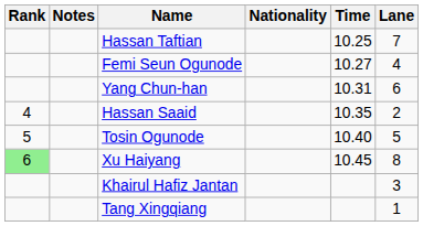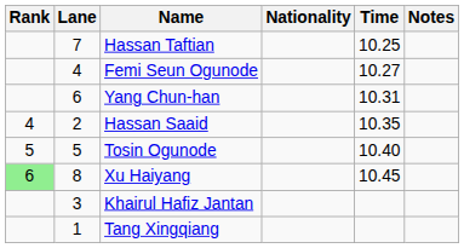 <table class="wikitable sortable" style="text-align:center">
 <tr>
 <th>Rank</th>
-<th>Notes</th>
+<th>Lane</th>
 <th>Name</th>
 <th>Nationality</th>
 <th>Time</th>
-<th>Lane</th>
+<th>Notes</th>
 </tr>
 <tr>
 <td></td>
-<td></td>
+<td>7</td>
 <td align=left><a href='#'>Hassan Taftian</a></td>
 <td align=left></td>
 <td>10.25</td>
-<td>7</td>
+<td></td>
 </tr>
 <tr>
 <td></td>
-<td></td>
+<td>4</td>
 <td align=left><a href='#'>Femi Seun Ogunode</a></td>
 <td align=left></td>
 <td>10.27</td>
-<td>4</td>
+<td></td>
 </tr>
 <tr>
 <td></td>
-<td></td>
+<td>6</td>
 <td align=left><a href='#'>Yang Chun-han</a></td>
 <td align=left></td>
 <td>10.31</td>
-<td>6</td>
+<td></td>
 </tr>
 <tr>
 <td>4</td>
-<td></td>
+<td>2</td>
 <td align=left><a href='#'>Hassan Saaid</a></td>
 <td align=left></td>
 <td>10.35</td>
-<td>2</td>
+<td></td>
 </tr>
 <tr>
 <td>5</td>
-<td></td>
+<td>5</td>
 <td align=left><a href='#'>Tosin Ogunode</a></td>
 <td align=left></td>
 <td>10.40</td>
-<td>5</td>
+<td></td>
 </tr>
 <tr>
 <td style="background: lightgreen;">6</td>
-<td></td>
+<td>8</td>
 <td align=left><a href='#'>Xu Haiyang</a></td>
 <td align=left></td>
 <td>10.45</td>
-<td>8</td>
+<td></td>
 </tr>
 <tr>
 <td></td>
-<td></td>
+<td>3</td>
 <td align=left><a href='#'>Khairul Hafiz Jantan</a></td>
 <td align=left></td>
 <td></td>
-<td>3</td>
+<td></td>
 </tr>
 <tr>
 <td></td>
-<td></td>
+<td>1</td>
 <td align=left><a href='#'>Tang Xingqiang</a></td>
 <td align=left></td>
 <td></td>
-<td>1</td>
+<td></td>
 </tr>
 </table>
